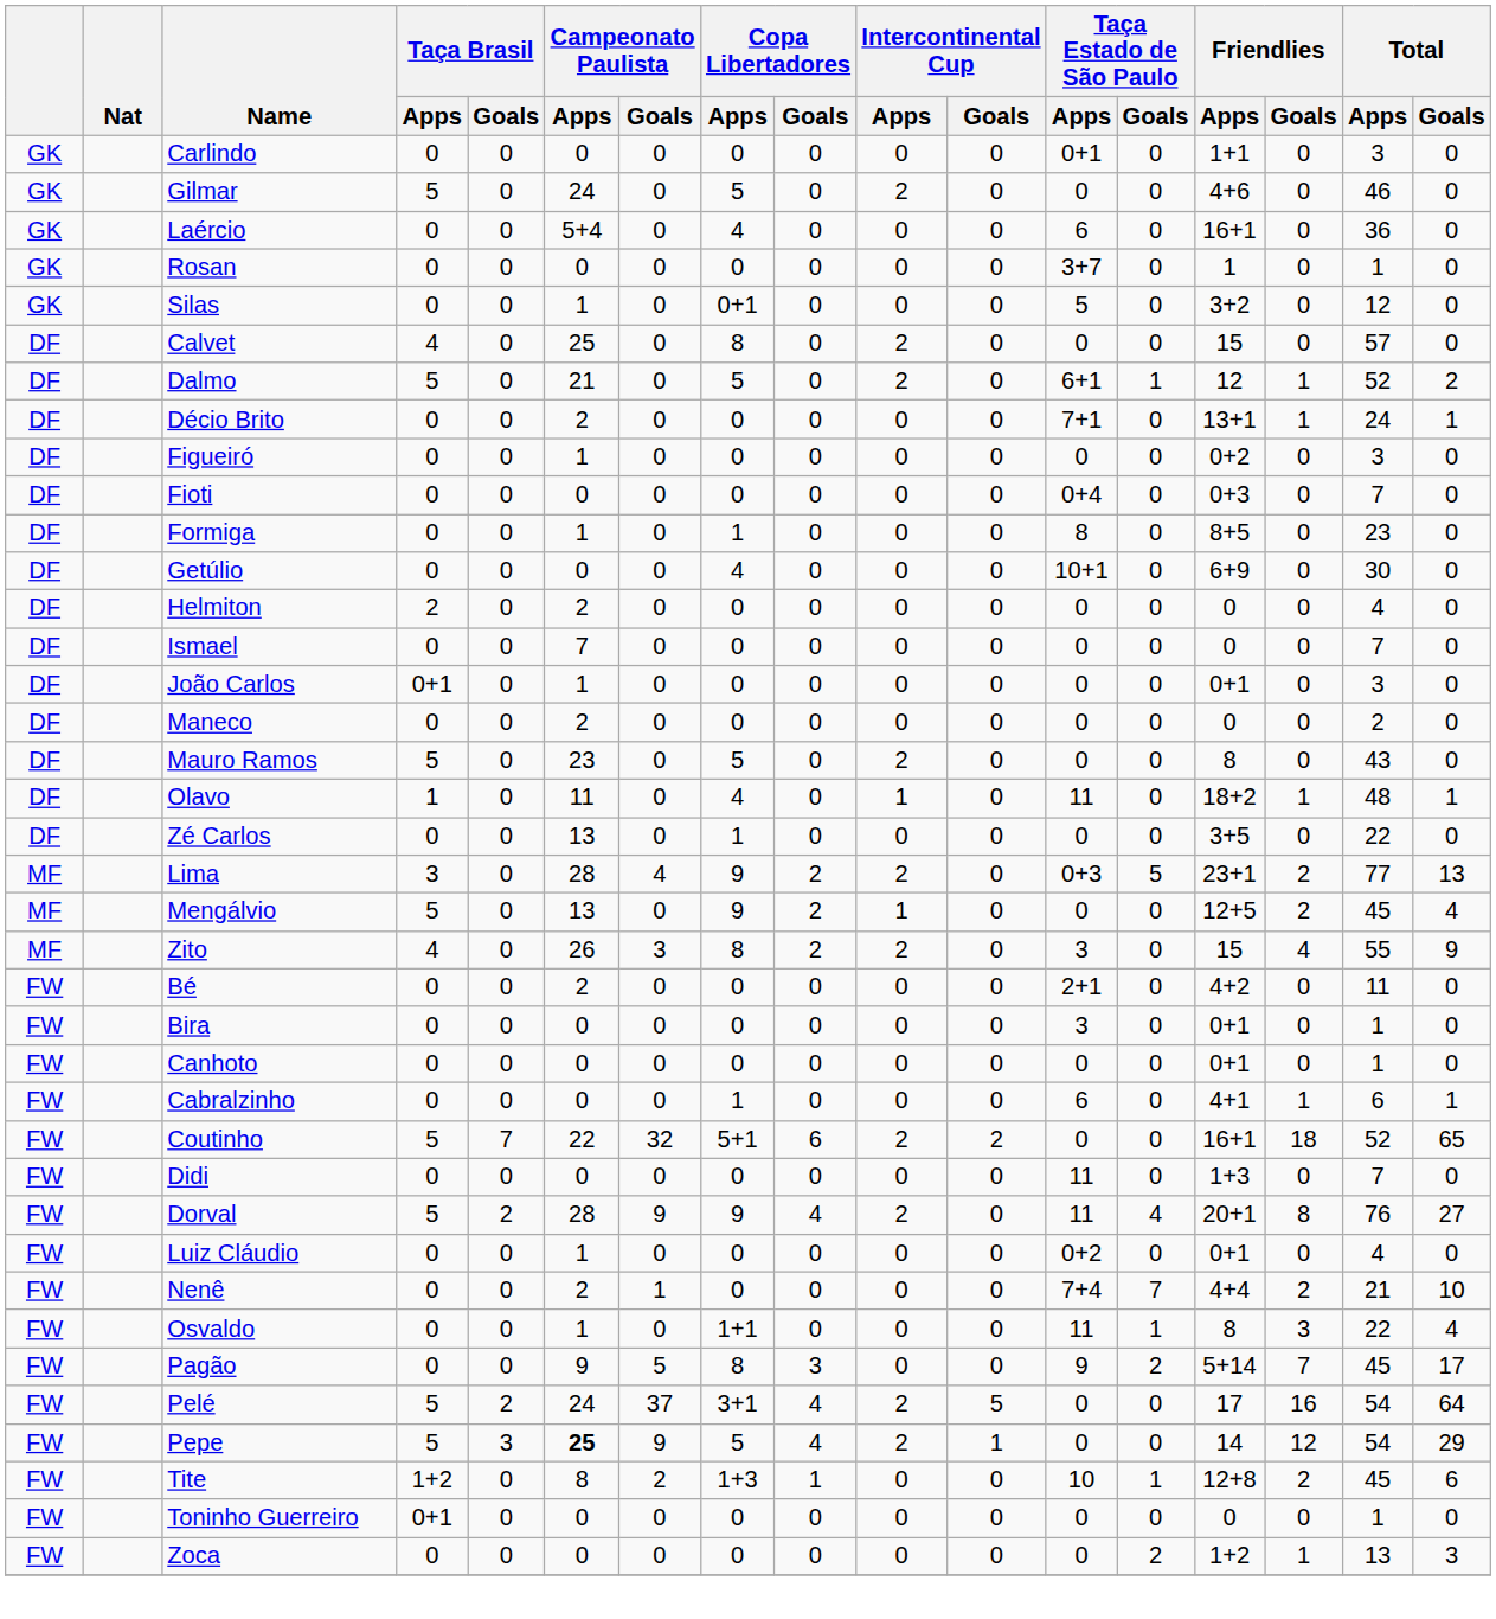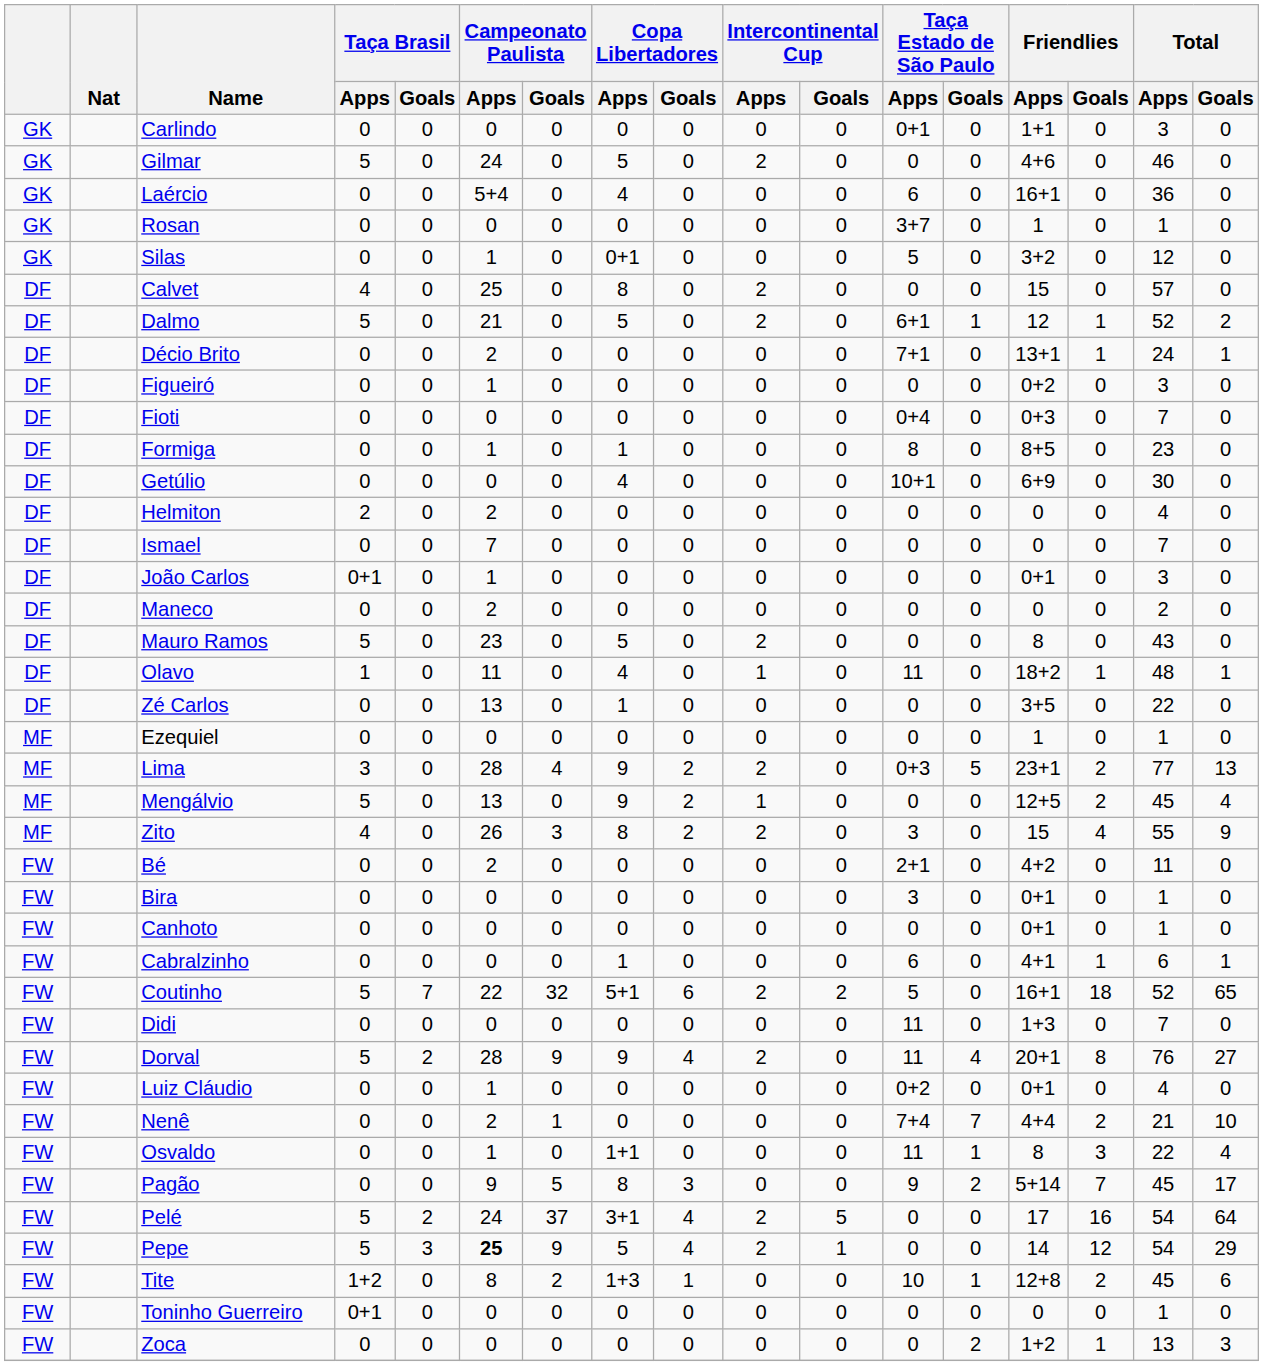 <table class="wikitable sortable" style="text-align:center;">
 <tr>
 <th rowspan="2" width="45" valign="bottom"></th>
 <th rowspan="2" width="45" valign="bottom">Nat</th>
 <th rowspan="2" width="150" valign="bottom">Name</th>
 <th colspan="2" width="85"><a href='#'>Taça Brasil</a></th>
 <th colspan="2" width="85"><a href='#'>Campeonato Paulista</a></th>
 <th colspan="2" width="85"><a href='#'>Copa Libertadores</a></th>
 <th colspan="2" width="85"><a href='#'>Intercontinental Cup</a></th>
 <th colspan="2" width="85"><a href='#'>Taça Estado de São Paulo</a></th>
 <th colspan="2" width="85">Friendlies</th>
 <th colspan="2" width="85">Total</th>
 </tr>
 <tr>
 <th>Apps</th>
 <th>Goals</th>
 <th>Apps</th>
 <th>Goals</th>
 <th>Apps</th>
 <th>Goals</th>
 <th>Apps</th>
 <th>Goals</th>
 <th>Apps</th>
 <th>Goals</th>
 <th>Apps</th>
 <th>Goals</th>
 <th>Apps</th>
 <th>Goals</th>
 </tr>
 <tr>
 <td><a href='#'>GK</a></td>
 <td></td>
 <td align=left><a href='#'>Carlindo</a></td>
 <td>0</td>
 <td>0</td>
 <td>0</td>
 <td>0</td>
 <td>0</td>
 <td>0</td>
 <td>0</td>
 <td>0</td>
 <td>0+1</td>
 <td>0</td>
 <td>1+1</td>
 <td>0</td>
 <td>3</td>
 <td>0</td>
 </tr>
 <tr>
 <td><a href='#'>GK</a></td>
 <td></td>
 <td align=left><a href='#'>Gilmar</a></td>
 <td>5</td>
 <td>0</td>
 <td>24</td>
 <td>0</td>
 <td>5</td>
 <td>0</td>
 <td>2</td>
 <td>0</td>
 <td>0</td>
 <td>0</td>
 <td>4+6</td>
 <td>0</td>
 <td>46</td>
 <td>0</td>
 </tr>
 <tr>
 <td><a href='#'>GK</a></td>
 <td></td>
 <td align=left><a href='#'>Laércio</a></td>
 <td>0</td>
 <td>0</td>
 <td>5+4</td>
 <td>0</td>
 <td>4</td>
 <td>0</td>
 <td>0</td>
 <td>0</td>
 <td>6</td>
 <td>0</td>
 <td>16+1</td>
 <td>0</td>
 <td>36</td>
 <td>0</td>
 </tr>
 <tr>
 <td><a href='#'>GK</a></td>
 <td></td>
 <td align=left><a href='#'>Rosan</a></td>
 <td>0</td>
 <td>0</td>
 <td>0</td>
 <td>0</td>
 <td>0</td>
 <td>0</td>
 <td>0</td>
 <td>0</td>
 <td>3+7</td>
 <td>0</td>
 <td>1</td>
 <td>0</td>
 <td>1</td>
 <td>0</td>
 </tr>
 <tr>
 <td><a href='#'>GK</a></td>
 <td></td>
 <td align=left><a href='#'>Silas</a></td>
 <td>0</td>
 <td>0</td>
 <td>1</td>
 <td>0</td>
 <td>0+1</td>
 <td>0</td>
 <td>0</td>
 <td>0</td>
 <td>5</td>
 <td>0</td>
 <td>3+2</td>
 <td>0</td>
 <td>12</td>
 <td>0</td>
 </tr>
 <tr>
 <td><a href='#'>DF</a></td>
 <td></td>
 <td align=left><a href='#'>Calvet</a></td>
 <td>4</td>
 <td>0</td>
 <td>25</td>
 <td>0</td>
 <td>8</td>
 <td>0</td>
 <td>2</td>
 <td>0</td>
 <td>0</td>
 <td>0</td>
 <td>15</td>
 <td>0</td>
 <td>57</td>
 <td>0</td>
 </tr>
 <tr>
 <td><a href='#'>DF</a></td>
 <td></td>
 <td align=left><a href='#'>Dalmo</a></td>
 <td>5</td>
 <td>0</td>
 <td>21</td>
 <td>0</td>
 <td>5</td>
 <td>0</td>
 <td>2</td>
 <td>0</td>
 <td>6+1</td>
 <td>1</td>
 <td>12</td>
 <td>1</td>
 <td>52</td>
 <td>2</td>
 </tr>
 <tr>
 <td><a href='#'>DF</a></td>
 <td></td>
 <td align=left><a href='#'>Décio Brito</a></td>
 <td>0</td>
 <td>0</td>
 <td>2</td>
 <td>0</td>
 <td>0</td>
 <td>0</td>
 <td>0</td>
 <td>0</td>
 <td>7+1</td>
 <td>0</td>
 <td>13+1</td>
 <td>1</td>
 <td>24</td>
 <td>1</td>
 </tr>
 <tr>
 <td><a href='#'>DF</a></td>
 <td></td>
 <td align=left><a href='#'>Figueiró</a></td>
 <td>0</td>
 <td>0</td>
 <td>1</td>
 <td>0</td>
 <td>0</td>
 <td>0</td>
 <td>0</td>
 <td>0</td>
 <td>0</td>
 <td>0</td>
 <td>0+2</td>
 <td>0</td>
 <td>3</td>
 <td>0</td>
 </tr>
 <tr>
 <td><a href='#'>DF</a></td>
 <td></td>
 <td align=left><a href='#'>Fioti</a></td>
 <td>0</td>
 <td>0</td>
 <td>0</td>
 <td>0</td>
 <td>0</td>
 <td>0</td>
 <td>0</td>
 <td>0</td>
 <td>0+4</td>
 <td>0</td>
 <td>0+3</td>
 <td>0</td>
 <td>7</td>
 <td>0</td>
 </tr>
 <tr>
 <td><a href='#'>DF</a></td>
 <td></td>
 <td align=left><a href='#'>Formiga</a></td>
 <td>0</td>
 <td>0</td>
 <td>1</td>
 <td>0</td>
 <td>1</td>
 <td>0</td>
 <td>0</td>
 <td>0</td>
 <td>8</td>
 <td>0</td>
 <td>8+5</td>
 <td>0</td>
 <td>23</td>
 <td>0</td>
 </tr>
 <tr>
 <td><a href='#'>DF</a></td>
 <td></td>
 <td align=left><a href='#'>Getúlio</a></td>
 <td>0</td>
 <td>0</td>
 <td>0</td>
 <td>0</td>
 <td>4</td>
 <td>0</td>
 <td>0</td>
 <td>0</td>
 <td>10+1</td>
 <td>0</td>
 <td>6+9</td>
 <td>0</td>
 <td>30</td>
 <td>0</td>
 </tr>
 <tr>
 <td><a href='#'>DF</a></td>
 <td></td>
 <td align=left><a href='#'>Helmiton</a></td>
 <td>2</td>
 <td>0</td>
 <td>2</td>
 <td>0</td>
 <td>0</td>
 <td>0</td>
 <td>0</td>
 <td>0</td>
 <td>0</td>
 <td>0</td>
 <td>0</td>
 <td>0</td>
 <td>4</td>
 <td>0</td>
 </tr>
 <tr>
 <td><a href='#'>DF</a></td>
 <td></td>
 <td align=left><a href='#'>Ismael</a></td>
 <td>0</td>
 <td>0</td>
 <td>7</td>
 <td>0</td>
 <td>0</td>
 <td>0</td>
 <td>0</td>
 <td>0</td>
 <td>0</td>
 <td>0</td>
 <td>0</td>
 <td>0</td>
 <td>7</td>
 <td>0</td>
 </tr>
 <tr>
 <td><a href='#'>DF</a></td>
 <td></td>
 <td align=left><a href='#'>João Carlos</a></td>
 <td>0+1</td>
 <td>0</td>
 <td>1</td>
 <td>0</td>
 <td>0</td>
 <td>0</td>
 <td>0</td>
 <td>0</td>
 <td>0</td>
 <td>0</td>
 <td>0+1</td>
 <td>0</td>
 <td>3</td>
 <td>0</td>
 </tr>
 <tr>
 <td><a href='#'>DF</a></td>
 <td></td>
 <td align=left><a href='#'>Maneco</a></td>
 <td>0</td>
 <td>0</td>
 <td>2</td>
 <td>0</td>
 <td>0</td>
 <td>0</td>
 <td>0</td>
 <td>0</td>
 <td>0</td>
 <td>0</td>
 <td>0</td>
 <td>0</td>
 <td>2</td>
 <td>0</td>
 </tr>
 <tr>
 <td><a href='#'>DF</a></td>
 <td></td>
 <td align=left><a href='#'>Mauro Ramos</a></td>
 <td>5</td>
 <td>0</td>
 <td>23</td>
 <td>0</td>
 <td>5</td>
 <td>0</td>
 <td>2</td>
 <td>0</td>
 <td>0</td>
 <td>0</td>
 <td>8</td>
 <td>0</td>
 <td>43</td>
 <td>0</td>
 </tr>
 <tr>
 <td><a href='#'>DF</a></td>
 <td></td>
 <td align=left><a href='#'>Olavo</a></td>
 <td>1</td>
 <td>0</td>
 <td>11</td>
 <td>0</td>
 <td>4</td>
 <td>0</td>
 <td>1</td>
 <td>0</td>
 <td>11</td>
 <td>0</td>
 <td>18+2</td>
 <td>1</td>
 <td>48</td>
 <td>1</td>
 </tr>
 <tr>
 <td><a href='#'>DF</a></td>
 <td></td>
 <td align=left><a href='#'>Zé Carlos</a></td>
 <td>0</td>
 <td>0</td>
 <td>13</td>
 <td>0</td>
 <td>1</td>
 <td>0</td>
 <td>0</td>
 <td>0</td>
 <td>0</td>
 <td>0</td>
 <td>3+5</td>
 <td>0</td>
 <td>22</td>
 <td>0</td>
 </tr>
 <tr>
 <td><a href='#'>MF</a></td>
 <td></td>
+<td align=left>Ezequiel</td>
+<td>0</td>
+<td>0</td>
+<td>0</td>
+<td>0</td>
+<td>0</td>
+<td>0</td>
+<td>0</td>
+<td>0</td>
+<td>0</td>
+<td>0</td>
+<td>1</td>
+<td>0</td>
+<td>1</td>
+<td>0</td>
+</tr>
+<tr>
+<td><a href='#'>MF</a></td>
+<td></td>
 <td align=left><a href='#'>Lima</a></td>
 <td>3</td>
 <td>0</td>
 <td>28</td>
 <td>4</td>
 <td>9</td>
 <td>2</td>
 <td>2</td>
 <td>0</td>
 <td>0+3</td>
 <td>5</td>
 <td>23+1</td>
 <td>2</td>
 <td>77</td>
 <td>13</td>
 </tr>
 <tr>
 <td><a href='#'>MF</a></td>
 <td></td>
 <td align=left><a href='#'>Mengálvio</a></td>
 <td>5</td>
 <td>0</td>
 <td>13</td>
 <td>0</td>
 <td>9</td>
 <td>2</td>
 <td>1</td>
 <td>0</td>
 <td>0</td>
 <td>0</td>
 <td>12+5</td>
 <td>2</td>
 <td>45</td>
 <td>4</td>
 </tr>
 <tr>
 <td><a href='#'>MF</a></td>
 <td></td>
 <td align=left><a href='#'>Zito</a></td>
 <td>4</td>
 <td>0</td>
 <td>26</td>
 <td>3</td>
 <td>8</td>
 <td>2</td>
 <td>2</td>
 <td>0</td>
 <td>3</td>
 <td>0</td>
 <td>15</td>
 <td>4</td>
 <td>55</td>
 <td>9</td>
 </tr>
 <tr>
 <td><a href='#'>FW</a></td>
 <td></td>
 <td align=left><a href='#'>Bé</a></td>
 <td>0</td>
 <td>0</td>
 <td>2</td>
 <td>0</td>
 <td>0</td>
 <td>0</td>
 <td>0</td>
 <td>0</td>
 <td>2+1</td>
 <td>0</td>
 <td>4+2</td>
 <td>0</td>
 <td>11</td>
 <td>0</td>
 </tr>
 <tr>
 <td><a href='#'>FW</a></td>
 <td></td>
 <td align=left><a href='#'>Bira</a></td>
 <td>0</td>
 <td>0</td>
 <td>0</td>
 <td>0</td>
 <td>0</td>
 <td>0</td>
 <td>0</td>
 <td>0</td>
 <td>3</td>
 <td>0</td>
 <td>0+1</td>
 <td>0</td>
 <td>1</td>
 <td>0</td>
 </tr>
 <tr>
 <td><a href='#'>FW</a></td>
 <td></td>
 <td align=left><a href='#'>Canhoto</a></td>
 <td>0</td>
 <td>0</td>
 <td>0</td>
 <td>0</td>
 <td>0</td>
 <td>0</td>
 <td>0</td>
 <td>0</td>
 <td>0</td>
 <td>0</td>
 <td>0+1</td>
 <td>0</td>
 <td>1</td>
 <td>0</td>
 </tr>
 <tr>
 <td><a href='#'>FW</a></td>
 <td></td>
 <td align=left><a href='#'>Cabralzinho</a></td>
 <td>0</td>
 <td>0</td>
 <td>0</td>
 <td>0</td>
 <td>1</td>
 <td>0</td>
 <td>0</td>
 <td>0</td>
 <td>6</td>
 <td>0</td>
 <td>4+1</td>
 <td>1</td>
 <td>6</td>
 <td>1</td>
 </tr>
 <tr>
 <td><a href='#'>FW</a></td>
 <td></td>
 <td align=left><a href='#'>Coutinho</a></td>
 <td>5</td>
 <td>7</td>
 <td>22</td>
 <td>32</td>
 <td>5+1</td>
 <td>6</td>
 <td>2</td>
 <td>2</td>
-<td>0</td>
+<td>5</td>
 <td>0</td>
 <td>16+1</td>
 <td>18</td>
 <td>52</td>
 <td>65</td>
 </tr>
 <tr>
 <td><a href='#'>FW</a></td>
 <td></td>
 <td align=left><a href='#'>Didi</a></td>
 <td>0</td>
 <td>0</td>
 <td>0</td>
 <td>0</td>
 <td>0</td>
 <td>0</td>
 <td>0</td>
 <td>0</td>
 <td>11</td>
 <td>0</td>
 <td>1+3</td>
 <td>0</td>
 <td>7</td>
 <td>0</td>
 </tr>
 <tr>
 <td><a href='#'>FW</a></td>
 <td></td>
 <td align=left><a href='#'>Dorval</a></td>
 <td>5</td>
 <td>2</td>
 <td>28</td>
 <td>9</td>
 <td>9</td>
 <td>4</td>
 <td>2</td>
 <td>0</td>
 <td>11</td>
 <td>4</td>
 <td>20+1</td>
 <td>8</td>
 <td>76</td>
 <td>27</td>
 </tr>
 <tr>
 <td><a href='#'>FW</a></td>
 <td></td>
 <td align=left><a href='#'>Luiz Cláudio</a></td>
 <td>0</td>
 <td>0</td>
 <td>1</td>
 <td>0</td>
 <td>0</td>
 <td>0</td>
 <td>0</td>
 <td>0</td>
 <td>0+2</td>
 <td>0</td>
 <td>0+1</td>
 <td>0</td>
 <td>4</td>
 <td>0</td>
 </tr>
 <tr>
 <td><a href='#'>FW</a></td>
 <td></td>
 <td align=left><a href='#'>Nenê</a></td>
 <td>0</td>
 <td>0</td>
 <td>2</td>
 <td>1</td>
 <td>0</td>
 <td>0</td>
 <td>0</td>
 <td>0</td>
 <td>7+4</td>
 <td>7</td>
 <td>4+4</td>
 <td>2</td>
 <td>21</td>
 <td>10</td>
 </tr>
 <tr>
 <td><a href='#'>FW</a></td>
 <td></td>
 <td align=left><a href='#'>Osvaldo</a></td>
 <td>0</td>
 <td>0</td>
 <td>1</td>
 <td>0</td>
 <td>1+1</td>
 <td>0</td>
 <td>0</td>
 <td>0</td>
 <td>11</td>
 <td>1</td>
 <td>8</td>
 <td>3</td>
 <td>22</td>
 <td>4</td>
 </tr>
 <tr>
 <td><a href='#'>FW</a></td>
 <td></td>
 <td align=left><a href='#'>Pagão</a></td>
 <td>0</td>
 <td>0</td>
 <td>9</td>
 <td>5</td>
 <td>8</td>
 <td>3</td>
 <td>0</td>
 <td>0</td>
 <td>9</td>
 <td>2</td>
 <td>5+14</td>
 <td>7</td>
 <td>45</td>
 <td>17</td>
 </tr>
 <tr>
 <td><a href='#'>FW</a></td>
 <td></td>
 <td align=left><a href='#'>Pelé</a></td>
 <td>5</td>
 <td>2</td>
 <td>24</td>
 <td>37</td>
 <td>3+1</td>
 <td>4</td>
 <td>2</td>
 <td>5</td>
 <td>0</td>
 <td>0</td>
 <td>17</td>
 <td>16</td>
 <td>54</td>
 <td>64</td>
 </tr>
 <tr>
 <td><a href='#'>FW</a></td>
 <td></td>
 <td align=left><a href='#'>Pepe</a></td>
 <td>5</td>
 <td>3</td>
 <td><strong>25</strong></td>
 <td>9</td>
 <td>5</td>
 <td>4</td>
 <td>2</td>
 <td>1</td>
 <td>0</td>
 <td>0</td>
 <td>14</td>
 <td>12</td>
 <td>54</td>
 <td>29</td>
 </tr>
 <tr>
 <td><a href='#'>FW</a></td>
 <td></td>
 <td align=left><a href='#'>Tite</a></td>
 <td>1+2</td>
 <td>0</td>
 <td>8</td>
 <td>2</td>
 <td>1+3</td>
 <td>1</td>
 <td>0</td>
 <td>0</td>
 <td>10</td>
 <td>1</td>
 <td>12+8</td>
 <td>2</td>
 <td>45</td>
 <td>6</td>
 </tr>
 <tr>
 <td><a href='#'>FW</a></td>
 <td></td>
 <td align=left><a href='#'>Toninho Guerreiro</a></td>
 <td>0+1</td>
 <td>0</td>
 <td>0</td>
 <td>0</td>
 <td>0</td>
 <td>0</td>
 <td>0</td>
 <td>0</td>
 <td>0</td>
 <td>0</td>
 <td>0</td>
 <td>0</td>
 <td>1</td>
 <td>0</td>
 </tr>
 <tr>
 <td><a href='#'>FW</a></td>
 <td></td>
 <td align=left><a href='#'>Zoca</a></td>
 <td>0</td>
 <td>0</td>
 <td>0</td>
 <td>0</td>
 <td>0</td>
 <td>0</td>
 <td>0</td>
 <td>0</td>
 <td>0</td>
 <td>2</td>
 <td>1+2</td>
 <td>1</td>
 <td>13</td>
 <td>3</td>
 </tr>
 <tr>
 </tr>
 </table>
